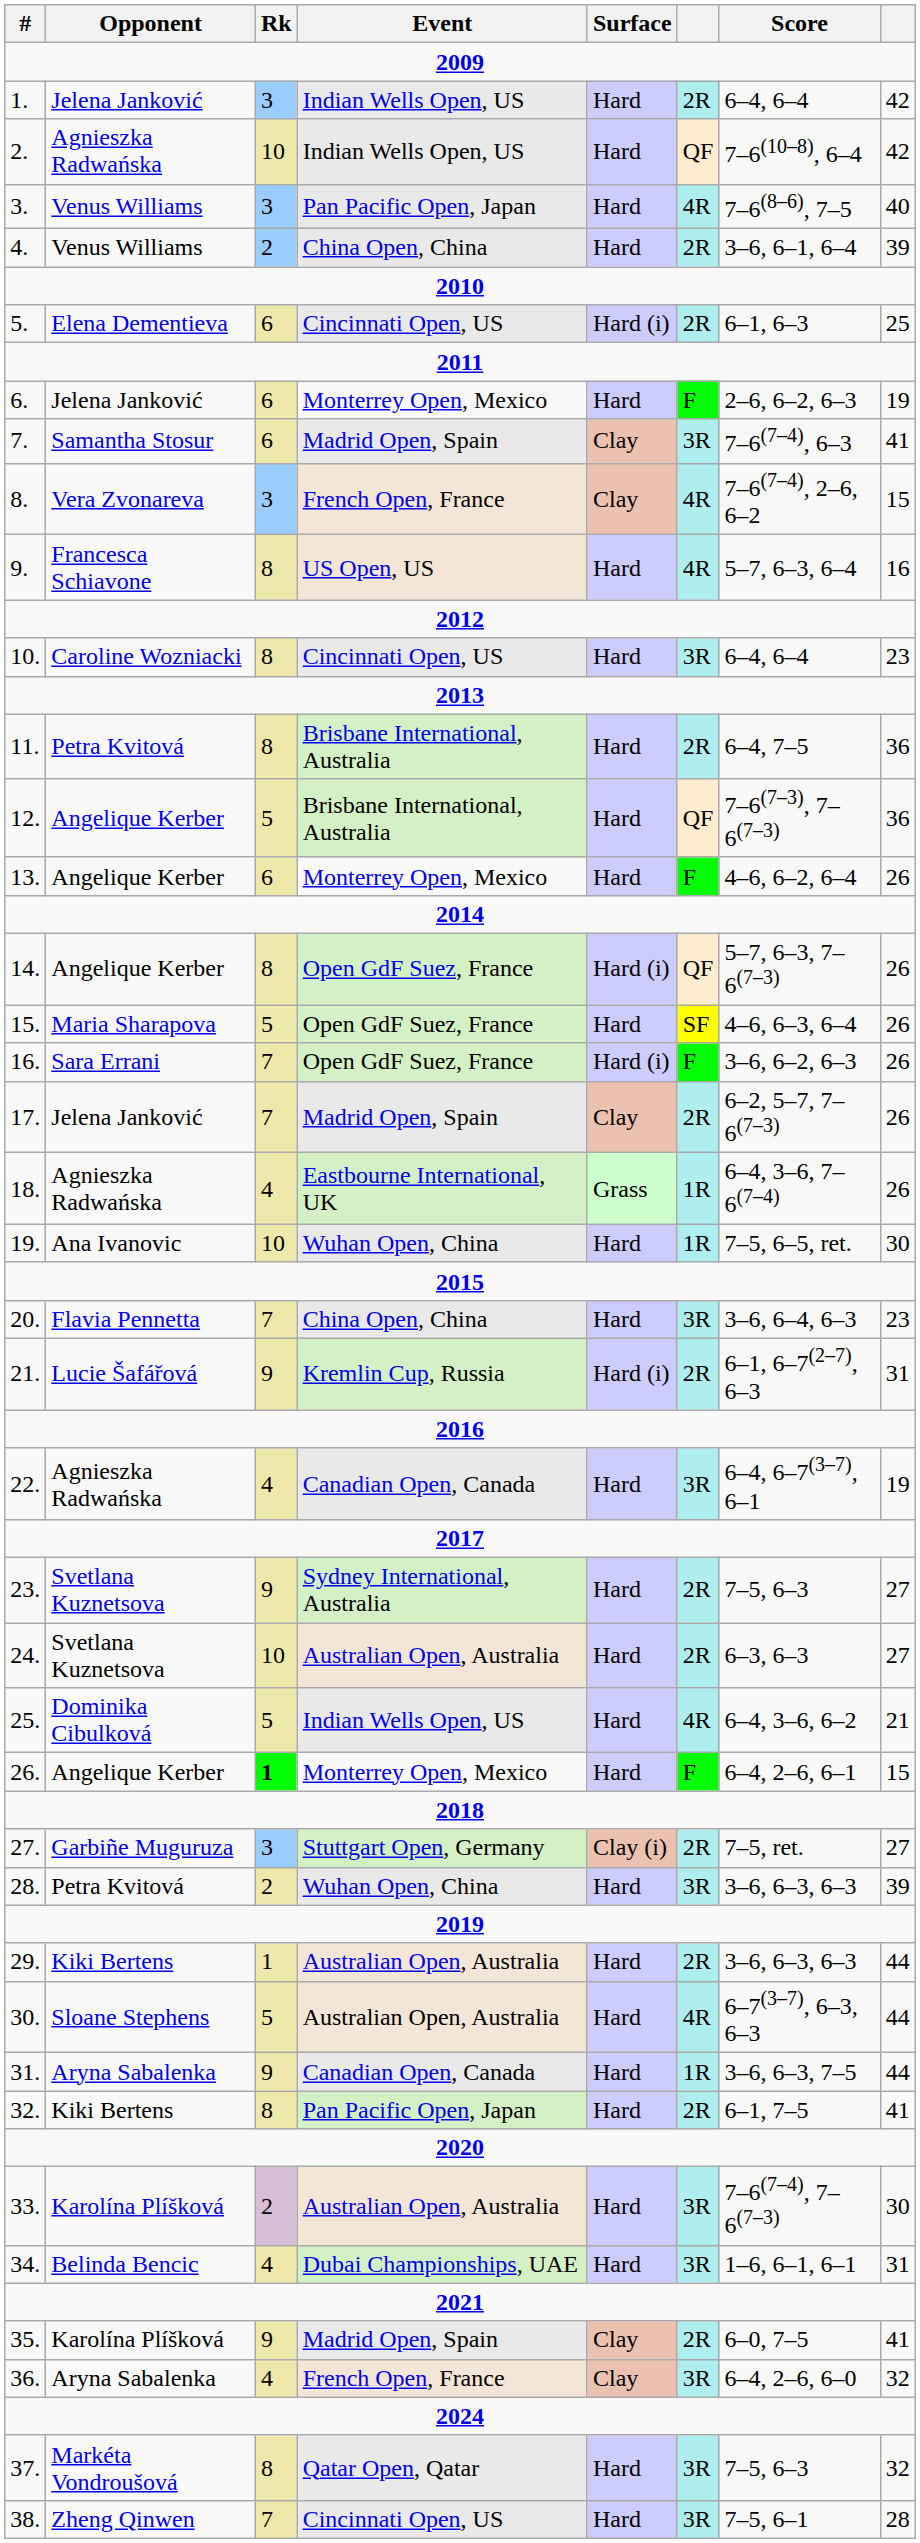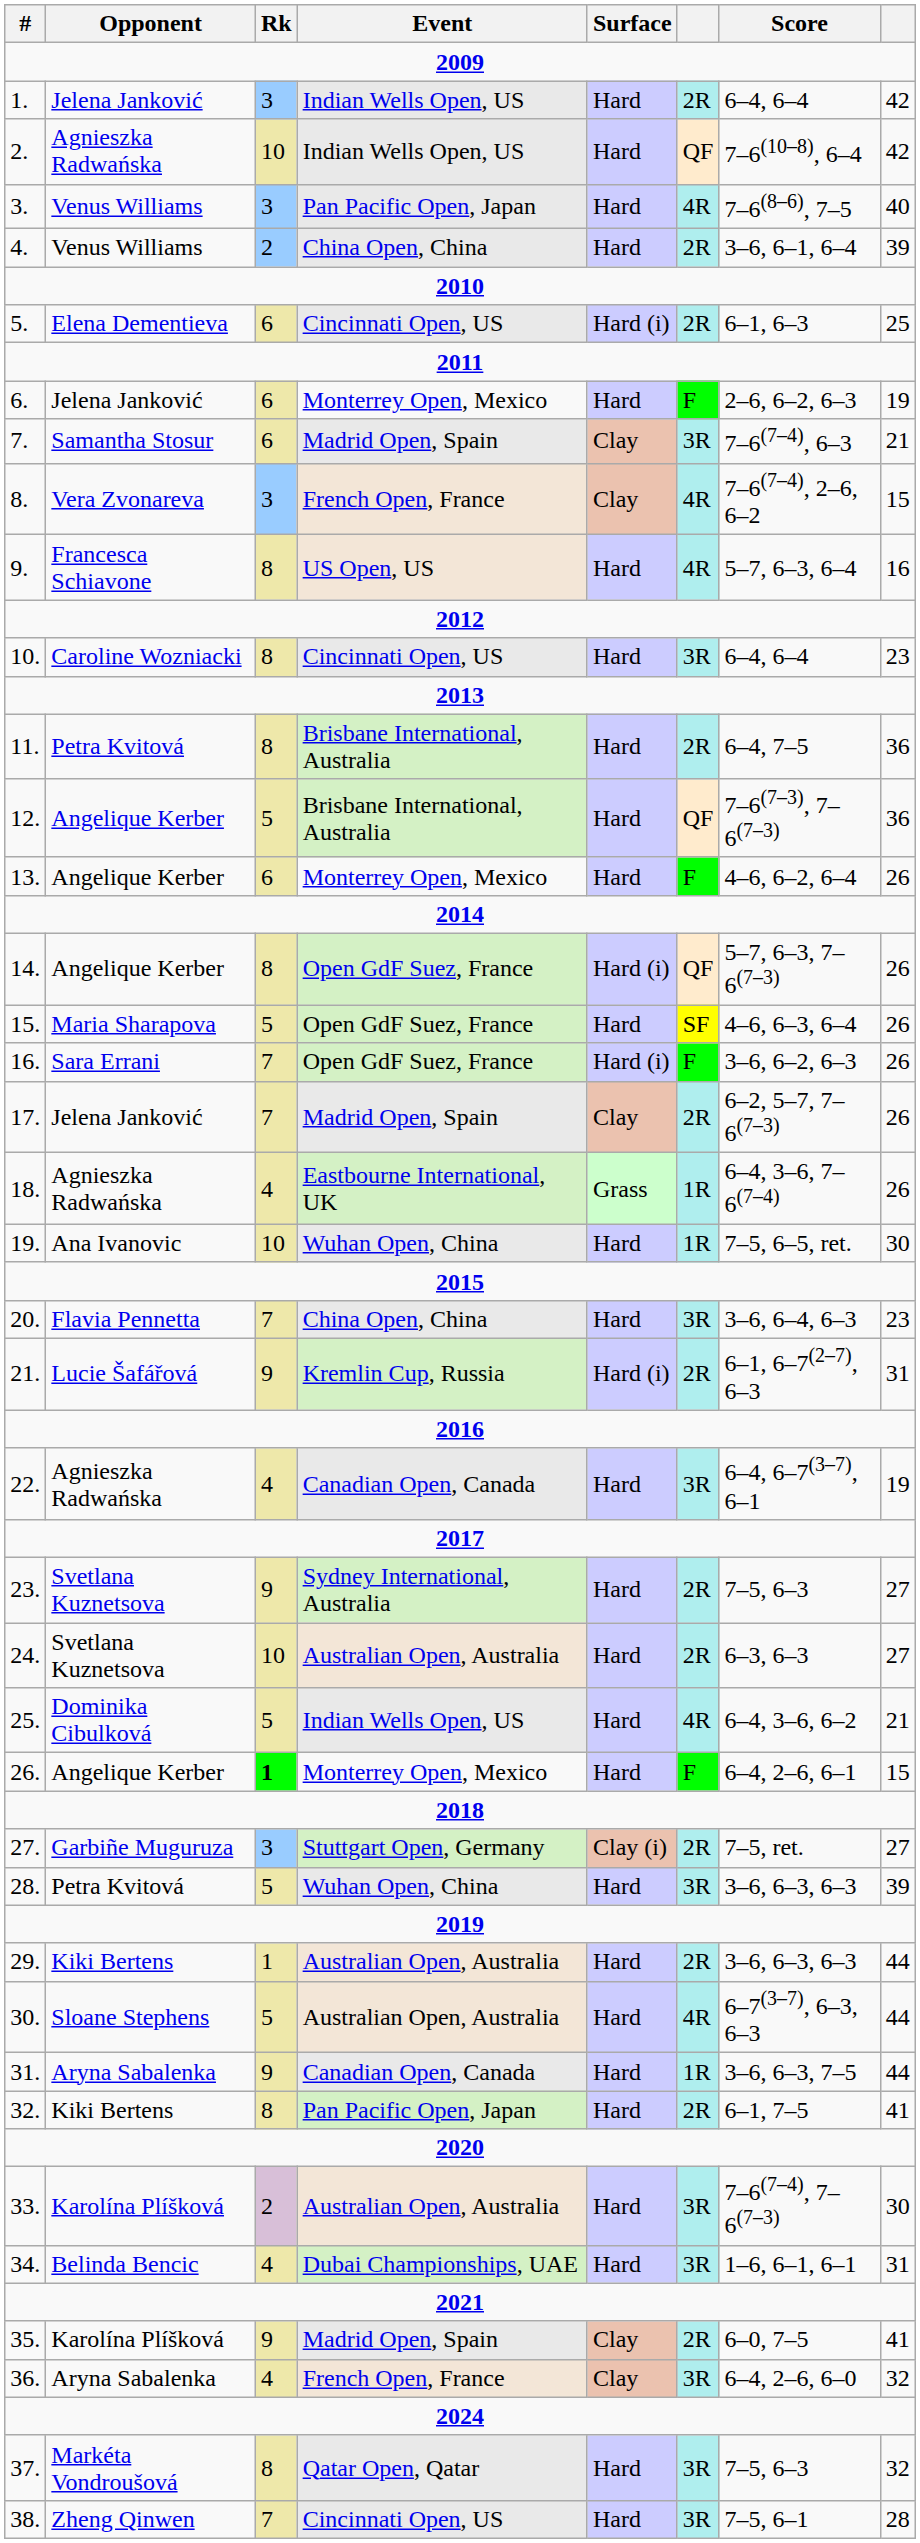 <table class="wikitable sortable">
 <tr>
 <th class="unsortable">#</th>
 <th>Opponent</th>
 <th>Rk</th>
 <th>Event</th>
 <th>Surface</th>
 <th class="unsortable"></th>
 <th class="unsortable">Score</th>
 <th class="unsortable"></th>
 </tr>
 <tr>
 <td colspan=8 style=text-align:center><strong><a href='#'>2009</a></strong></td>
 </tr>
 <tr>
 <td>1.</td>
 <td> <a href='#'>Jelena Janković</a></td>
 <td bgcolor=99ccff>3</td>
 <td bgcolor=e9e9e9><a href='#'>Indian Wells Open</a>, US</td>
 <td bgcolor=CCCCFF>Hard</td>
 <td bgcolor=afeeee>2R</td>
 <td>6–4, 6–4</td>
 <td>42</td>
 </tr>
 <tr>
 <td>2.</td>
 <td {{nowrap> <a href='#'>Agnieszka Radwańska</a></td>
 <td bgcolor=EEE8AA>10</td>
 <td bgcolor=e9e9e9>Indian Wells Open, US</td>
 <td bgcolor=CCCCFF>Hard</td>
 <td bgcolor=ffebcd>QF</td>
 <td>7–6<sup>(10–8)</sup>, 6–4</td>
 <td>42</td>
 </tr>
 <tr>
 <td>3.</td>
 <td> <a href='#'>Venus Williams</a></td>
 <td bgcolor=99ccff>3</td>
 <td bgcolor=e9e9e9><a href='#'>Pan Pacific Open</a>, Japan</td>
 <td bgcolor=CCCCFF>Hard</td>
 <td bgcolor=afeeee>4R</td>
 <td>7–6<sup>(8–6)</sup>, 7–5</td>
 <td>40</td>
 </tr>
 <tr>
 <td>4.</td>
 <td> Venus Williams</td>
 <td bgcolor=99ccff>2</td>
 <td bgcolor=e9e9e9><a href='#'>China Open</a>, China</td>
 <td bgcolor=CCCCFF>Hard</td>
 <td bgcolor=afeeee>2R</td>
 <td>3–6, 6–1, 6–4</td>
 <td>39</td>
 </tr>
 <tr>
 <td colspan=8 style=text-align:center><strong><a href='#'>2010</a></strong></td>
 </tr>
 <tr>
 <td>5.</td>
 <td> <a href='#'>Elena Dementieva</a></td>
 <td bgcolor=EEE8AA>6</td>
 <td bgcolor=e9e9e9><a href='#'>Cincinnati Open</a>, US</td>
 <td bgcolor=CCCCFF>Hard (i)</td>
 <td bgcolor=afeeee>2R</td>
 <td>6–1, 6–3</td>
 <td>25</td>
 </tr>
 <tr>
 <td colspan=8 style=text-align:center><strong><a href='#'>2011</a></strong></td>
 </tr>
 <tr>
 <td>6.</td>
 <td> Jelena Janković</td>
 <td bgcolor=EEE8AA>6</td>
 <td><a href='#'>Monterrey Open</a>, Mexico</td>
 <td bgcolor=CCCCFF>Hard</td>
 <td bgcolor=Lime>F</td>
 <td>2–6, 6–2, 6–3</td>
 <td>19</td>
 </tr>
 <tr>
 <td>7.</td>
 <td> <a href='#'>Samantha Stosur</a></td>
 <td bgcolor=EEE8AA>6</td>
 <td bgcolor=e9e9e9><a href='#'>Madrid Open</a>, Spain</td>
 <td bgcolor=EBC2AF>Clay</td>
 <td bgcolor=afeeee>3R</td>
 <td>7–6<sup>(7–4)</sup>, 6–3</td>
-<td>41</td>
+<td>21</td>
 </tr>
 <tr>
 <td>8.</td>
 <td> <a href='#'>Vera Zvonareva</a></td>
 <td bgcolor=99ccff>3</td>
 <td bgcolor=f3e6d7><a href='#'>French Open</a>, France</td>
 <td bgcolor=EBC2AF>Clay</td>
 <td bgcolor=afeeee>4R</td>
 <td>7–6<sup>(7–4)</sup>, 2–6, 6–2</td>
 <td>15</td>
 </tr>
 <tr>
 <td>9.</td>
 <td> <a href='#'>Francesca Schiavone</a></td>
 <td bgcolor=EEE8AA>8</td>
 <td bgcolor=f3e6d7><a href='#'>US Open</a>, US</td>
 <td bgcolor=CCCCFF>Hard</td>
 <td bgcolor=afeeee>4R</td>
 <td>5–7, 6–3, 6–4</td>
 <td>16</td>
 </tr>
 <tr>
 <td colspan=8 style=text-align:center><strong><a href='#'>2012</a></strong></td>
 </tr>
 <tr>
 <td>10.</td>
 <td> <a href='#'>Caroline Wozniacki</a></td>
 <td bgcolor=EEE8AA>8</td>
 <td bgcolor=e9e9e9><a href='#'>Cincinnati Open</a>, US</td>
 <td bgcolor=CCCCFF>Hard</td>
 <td bgcolor=afeeee>3R</td>
 <td>6–4, 6–4</td>
 <td>23</td>
 </tr>
 <tr>
 <td colspan=8 style=text-align:center><strong><a href='#'>2013</a></strong></td>
 </tr>
 <tr>
 <td>11.</td>
 <td> <a href='#'>Petra Kvitová</a></td>
 <td bgcolor=EEE8AA>8</td>
 <td bgcolor=d4f1c5><a href='#'>Brisbane International</a>, Australia</td>
 <td bgcolor=CCCCFF>Hard</td>
 <td bgcolor=afeeee>2R</td>
 <td>6–4, 7–5</td>
 <td>36</td>
 </tr>
 <tr>
 <td>12.</td>
 <td> <a href='#'>Angelique Kerber</a></td>
 <td bgcolor=EEE8AA>5</td>
 <td bgcolor=d4f1c5>Brisbane International, Australia</td>
 <td bgcolor=CCCCFF>Hard</td>
 <td bgcolor=ffebcd>QF</td>
 <td>7–6<sup>(7–3)</sup>, 7–6<sup>(7–3)</sup></td>
 <td>36</td>
 </tr>
 <tr>
 <td>13.</td>
 <td> Angelique Kerber</td>
 <td bgcolor=EEE8AA>6</td>
 <td><a href='#'>Monterrey Open</a>, Mexico</td>
 <td bgcolor=CCCCFF>Hard</td>
 <td bgcolor=Lime>F</td>
 <td>4–6, 6–2, 6–4</td>
 <td>26</td>
 </tr>
 <tr>
 <td colspan=8 style=text-align:center><strong><a href='#'>2014</a></strong></td>
 </tr>
 <tr>
 <td>14.</td>
 <td> Angelique Kerber</td>
 <td bgcolor=EEE8AA>8</td>
 <td bgcolor=d4f1c5><a href='#'>Open GdF Suez</a>, France</td>
 <td bgcolor=CCCCFF>Hard (i)</td>
 <td bgcolor=ffebcd>QF</td>
 <td>5–7, 6–3, 7–6<sup>(7–3)</sup></td>
 <td>26</td>
 </tr>
 <tr>
 <td>15.</td>
 <td> <a href='#'>Maria Sharapova</a></td>
 <td bgcolor=EEE8AA>5</td>
 <td bgcolor=d4f1c5>Open GdF Suez, France</td>
 <td bgcolor=CCCCFF>Hard</td>
 <td bgcolor=yellow>SF</td>
 <td>4–6, 6–3, 6–4</td>
 <td>26</td>
 </tr>
 <tr>
 <td>16.</td>
 <td> <a href='#'>Sara Errani</a></td>
 <td bgcolor=EEE8AA>7</td>
 <td bgcolor=d4f1c5>Open GdF Suez, France</td>
 <td bgcolor=CCCCFF>Hard (i)</td>
 <td bgcolor=Lime>F</td>
 <td>3–6, 6–2, 6–3</td>
 <td>26</td>
 </tr>
 <tr>
 <td>17.</td>
 <td> Jelena Janković</td>
 <td bgcolor=EEE8AA>7</td>
 <td bgcolor=e9e9e9><a href='#'>Madrid Open</a>, Spain</td>
 <td bgcolor=EBC2AF>Clay</td>
 <td bgcolor=afeeee>2R</td>
 <td>6–2, 5–7, 7–6<sup>(7–3)</sup></td>
 <td>26</td>
 </tr>
 <tr>
 <td>18.</td>
 <td> Agnieszka Radwańska</td>
 <td bgcolor=EEE8AA>4</td>
 <td bgcolor=d4f1c5><a href='#'>Eastbourne International</a>, UK</td>
 <td bgcolor=ccffcc>Grass</td>
 <td bgcolor=afeeee>1R</td>
 <td>6–4, 3–6, 7–6<sup>(7–4)</sup></td>
 <td>26</td>
 </tr>
 <tr>
 <td>19.</td>
 <td> Ana Ivanovic</td>
 <td bgcolor=EEE8AA>10</td>
 <td bgcolor=e9e9e9><a href='#'>Wuhan Open</a>, China</td>
 <td bgcolor=CCCCFF>Hard</td>
 <td bgcolor=afeeee>1R</td>
 <td>7–5, 6–5, ret.</td>
 <td>30</td>
 </tr>
 <tr>
 <td colspan=8 style=text-align:center><strong><a href='#'>2015</a></strong></td>
 </tr>
 <tr>
 <td>20.</td>
 <td> <a href='#'>Flavia Pennetta</a></td>
 <td bgcolor=EEE8AA>7</td>
 <td bgcolor=e9e9e9><a href='#'>China Open</a>, China</td>
 <td bgcolor=CCCCFF>Hard</td>
 <td bgcolor=afeeee>3R</td>
 <td>3–6, 6–4, 6–3</td>
 <td>23</td>
 </tr>
 <tr>
 <td>21.</td>
 <td> <a href='#'>Lucie Šafářová</a></td>
 <td bgcolor=EEE8AA>9</td>
 <td bgcolor=d4f1c5><a href='#'>Kremlin Cup</a>, Russia</td>
 <td bgcolor=CCCCFF>Hard (i)</td>
 <td bgcolor=afeeee>2R</td>
 <td>6–1, 6–7<sup>(2–7)</sup>, 6–3</td>
 <td>31</td>
 </tr>
 <tr>
 <td colspan=8 style=text-align:center><strong><a href='#'>2016</a></strong></td>
 </tr>
 <tr>
 <td>22.</td>
 <td> Agnieszka Radwańska</td>
 <td bgcolor=EEE8AA>4</td>
 <td bgcolor=e9e9e9><a href='#'>Canadian Open</a>, Canada</td>
 <td bgcolor=CCCCFF>Hard</td>
 <td bgcolor=afeeee>3R</td>
 <td>6–4, 6–7<sup>(3–7)</sup>, 6–1</td>
 <td>19</td>
 </tr>
 <tr>
 <td colspan=8 style=text-align:center><strong><a href='#'>2017</a></strong></td>
 </tr>
 <tr>
 <td>23.</td>
 <td> <a href='#'>Svetlana Kuznetsova</a></td>
 <td bgcolor=EEE8AA>9</td>
 <td bgcolor=D4F1C5><a href='#'>Sydney International</a>, Australia</td>
 <td bgcolor=CCCCFF>Hard</td>
 <td bgcolor=afeeee>2R</td>
 <td>7–5, 6–3</td>
 <td>27</td>
 </tr>
 <tr>
 <td>24.</td>
 <td> Svetlana Kuznetsova</td>
 <td bgcolor=EEE8AA>10</td>
 <td bgcolor=f3e6d7><a href='#'>Australian Open</a>, Australia</td>
 <td bgcolor=CCCCFF>Hard</td>
 <td bgcolor=afeeee>2R</td>
 <td>6–3, 6–3</td>
 <td>27</td>
 </tr>
 <tr>
 <td>25.</td>
 <td> <a href='#'>Dominika Cibulková</a></td>
 <td bgcolor=eee8aa>5</td>
 <td bgcolor=e9e9e9><a href='#'>Indian Wells Open</a>, US</td>
 <td bgcolor=CCCCFF>Hard</td>
 <td bgcolor=afeeee>4R</td>
 <td>6–4, 3–6, 6–2</td>
 <td>21</td>
 </tr>
 <tr>
 <td>26.</td>
 <td> Angelique Kerber</td>
 <td bgcolor=lime><strong>1</strong></td>
 <td><a href='#'>Monterrey Open</a>, Mexico</td>
 <td bgcolor=CCCCFF>Hard</td>
 <td bgcolor=lime>F</td>
 <td>6–4, 2–6, 6–1</td>
 <td>15</td>
 </tr>
 <tr>
 <td colspan=8 style=text-align:center><strong><a href='#'>2018</a></strong></td>
 </tr>
 <tr>
 <td>27.</td>
 <td> <a href='#'>Garbiñe Muguruza</a></td>
 <td bgcolor=99ccff>3</td>
 <td bgcolor=d4f1c5><a href='#'>Stuttgart Open</a>, Germany</td>
 <td bgcolor=EBC2AF>Clay (i)</td>
 <td bgcolor=afeeee>2R</td>
 <td>7–5, ret.</td>
 <td>27</td>
 </tr>
 <tr>
 <td>28.</td>
 <td> Petra Kvitová</td>
-<td bgcolor=eee8aa>2</td>
+<td bgcolor=eee8aa>5</td>
 <td bgcolor=e9e9e9><a href='#'>Wuhan Open</a>, China</td>
 <td bgcolor=CCCCFF>Hard</td>
 <td bgcolor=afeeee>3R</td>
 <td>3–6, 6–3, 6–3</td>
 <td>39</td>
 </tr>
 <tr>
 <td colspan=8 style=text-align:center><strong><a href='#'>2019</a></strong></td>
 </tr>
 <tr>
 <td>29.</td>
 <td> <a href='#'>Kiki Bertens</a></td>
 <td bgcolor=EEE8AA>1</td>
 <td bgcolor=f3e6d7><a href='#'>Australian Open</a>, Australia</td>
 <td bgcolor=CCCCFF>Hard</td>
 <td bgcolor=afeeee>2R</td>
 <td>3–6, 6–3, 6–3</td>
 <td>44</td>
 </tr>
 <tr>
 <td>30.</td>
 <td> <a href='#'>Sloane Stephens</a></td>
 <td bgcolor=eee8aa>5</td>
 <td bgcolor=f3e6d7>Australian Open, Australia</td>
 <td bgcolor=ccccff>Hard</td>
 <td bgcolor=afeeee>4R</td>
 <td>6–7<sup>(3–7)</sup>, 6–3, 6–3</td>
 <td>44</td>
 </tr>
 <tr>
 <td>31.</td>
 <td> <a href='#'>Aryna Sabalenka</a></td>
 <td bgcolor=eee8aa>9</td>
 <td bgcolor=e9e9e9><a href='#'>Canadian Open</a>, Canada</td>
 <td bgcolor=ccccff>Hard</td>
 <td bgcolor=afeeee>1R</td>
 <td>3–6, 6–3, 7–5</td>
 <td>44</td>
 </tr>
 <tr>
 <td>32.</td>
 <td> Kiki Bertens</td>
 <td bgcolor=eee8aa>8</td>
 <td bgcolor=d4f1c5><a href='#'>Pan Pacific Open</a>, Japan</td>
 <td bgcolor=ccccff>Hard</td>
 <td bgcolor=afeeee>2R</td>
 <td>6–1, 7–5</td>
 <td>41</td>
 </tr>
 <tr>
 <td colspan=8 style=text-align:center><strong><a href='#'>2020</a></strong></td>
 </tr>
 <tr>
 <td>33.</td>
 <td> <a href='#'>Karolína Plíšková</a></td>
 <td bgcolor=thistle>2</td>
 <td bgcolor=f3e6d7><a href='#'>Australian Open</a>, Australia</td>
 <td bgcolor=ccccff>Hard</td>
 <td bgcolor=afeeee>3R</td>
 <td>7–6<sup>(7–4)</sup>, 7–6<sup>(7–3)</sup></td>
 <td>30</td>
 </tr>
 <tr>
 <td>34.</td>
 <td> <a href='#'>Belinda Bencic</a></td>
 <td bgcolor=eee8aa>4</td>
 <td bgcolor=d4f1c5><a href='#'>Dubai Championships</a>, UAE</td>
 <td bgcolor=ccccff>Hard</td>
 <td bgcolor=afeeee>3R</td>
 <td>1–6, 6–1, 6–1</td>
 <td>31</td>
 </tr>
 <tr>
 <td colspan=8 style=text-align:center><strong><a href='#'>2021</a></strong></td>
 </tr>
 <tr>
 <td>35.</td>
 <td> Karolína Plíšková</td>
 <td bgcolor=eee8aa>9</td>
 <td bgcolor=e9e9e9><a href='#'>Madrid Open</a>, Spain</td>
 <td bgcolor=ebc2af>Clay</td>
 <td bgcolor=afeeee>2R</td>
 <td>6–0, 7–5</td>
 <td>41</td>
 </tr>
 <tr>
 <td>36.</td>
 <td> Aryna Sabalenka</td>
 <td bgcolor=eee8aa>4</td>
 <td bgcolor=f3e6d7><a href='#'>French Open</a>, France</td>
 <td bgcolor=ebc2af>Clay</td>
 <td bgcolor=afeeee>3R</td>
 <td>6–4, 2–6, 6–0</td>
 <td>32</td>
 </tr>
 <tr>
 <td colspan=8 style=text-align:center><strong><a href='#'>2024</a></strong></td>
 </tr>
 <tr>
 <td>37.</td>
 <td> <a href='#'>Markéta Vondroušová</a></td>
 <td bgcolor=eee8AA>8</td>
 <td bgcolor=e9e9e9><a href='#'>Qatar Open</a>, Qatar</td>
 <td bgcolor=ccccff>Hard</td>
 <td bgcolor=afeeee>3R</td>
 <td>7–5, 6–3</td>
 <td>32</td>
 </tr>
 <tr>
 <td>38.</td>
 <td> <a href='#'>Zheng Qinwen</a></td>
 <td bgcolor=eee8AA>7</td>
 <td bgcolor=e9e9e9><a href='#'>Cincinnati Open</a>, US</td>
 <td bgcolor=ccccff>Hard</td>
 <td bgcolor=afeeee>3R</td>
 <td>7–5, 6–1</td>
 <td>28</td>
 </tr>
 </table>
